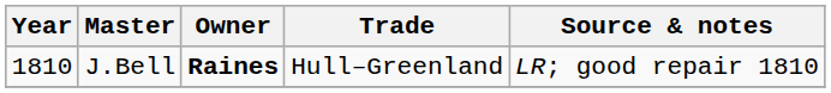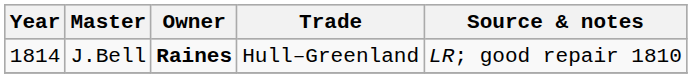 <table class=" wikitable">
 <tr>
 <th>Year</th>
 <th>Master</th>
 <th>Owner</th>
 <th>Trade</th>
 <th>Source & notes</th>
 </tr>
 <tr>
-<td>1810</td>
+<td>1814</td>
 <td>J.Bell</td>
 <td><strong>Raines</strong></td>
 <td>Hull–Greenland</td>
 <td><em>LR</em>; good repair 1810</td>
 </tr>
 <tr>
 </tr>
 </table>
